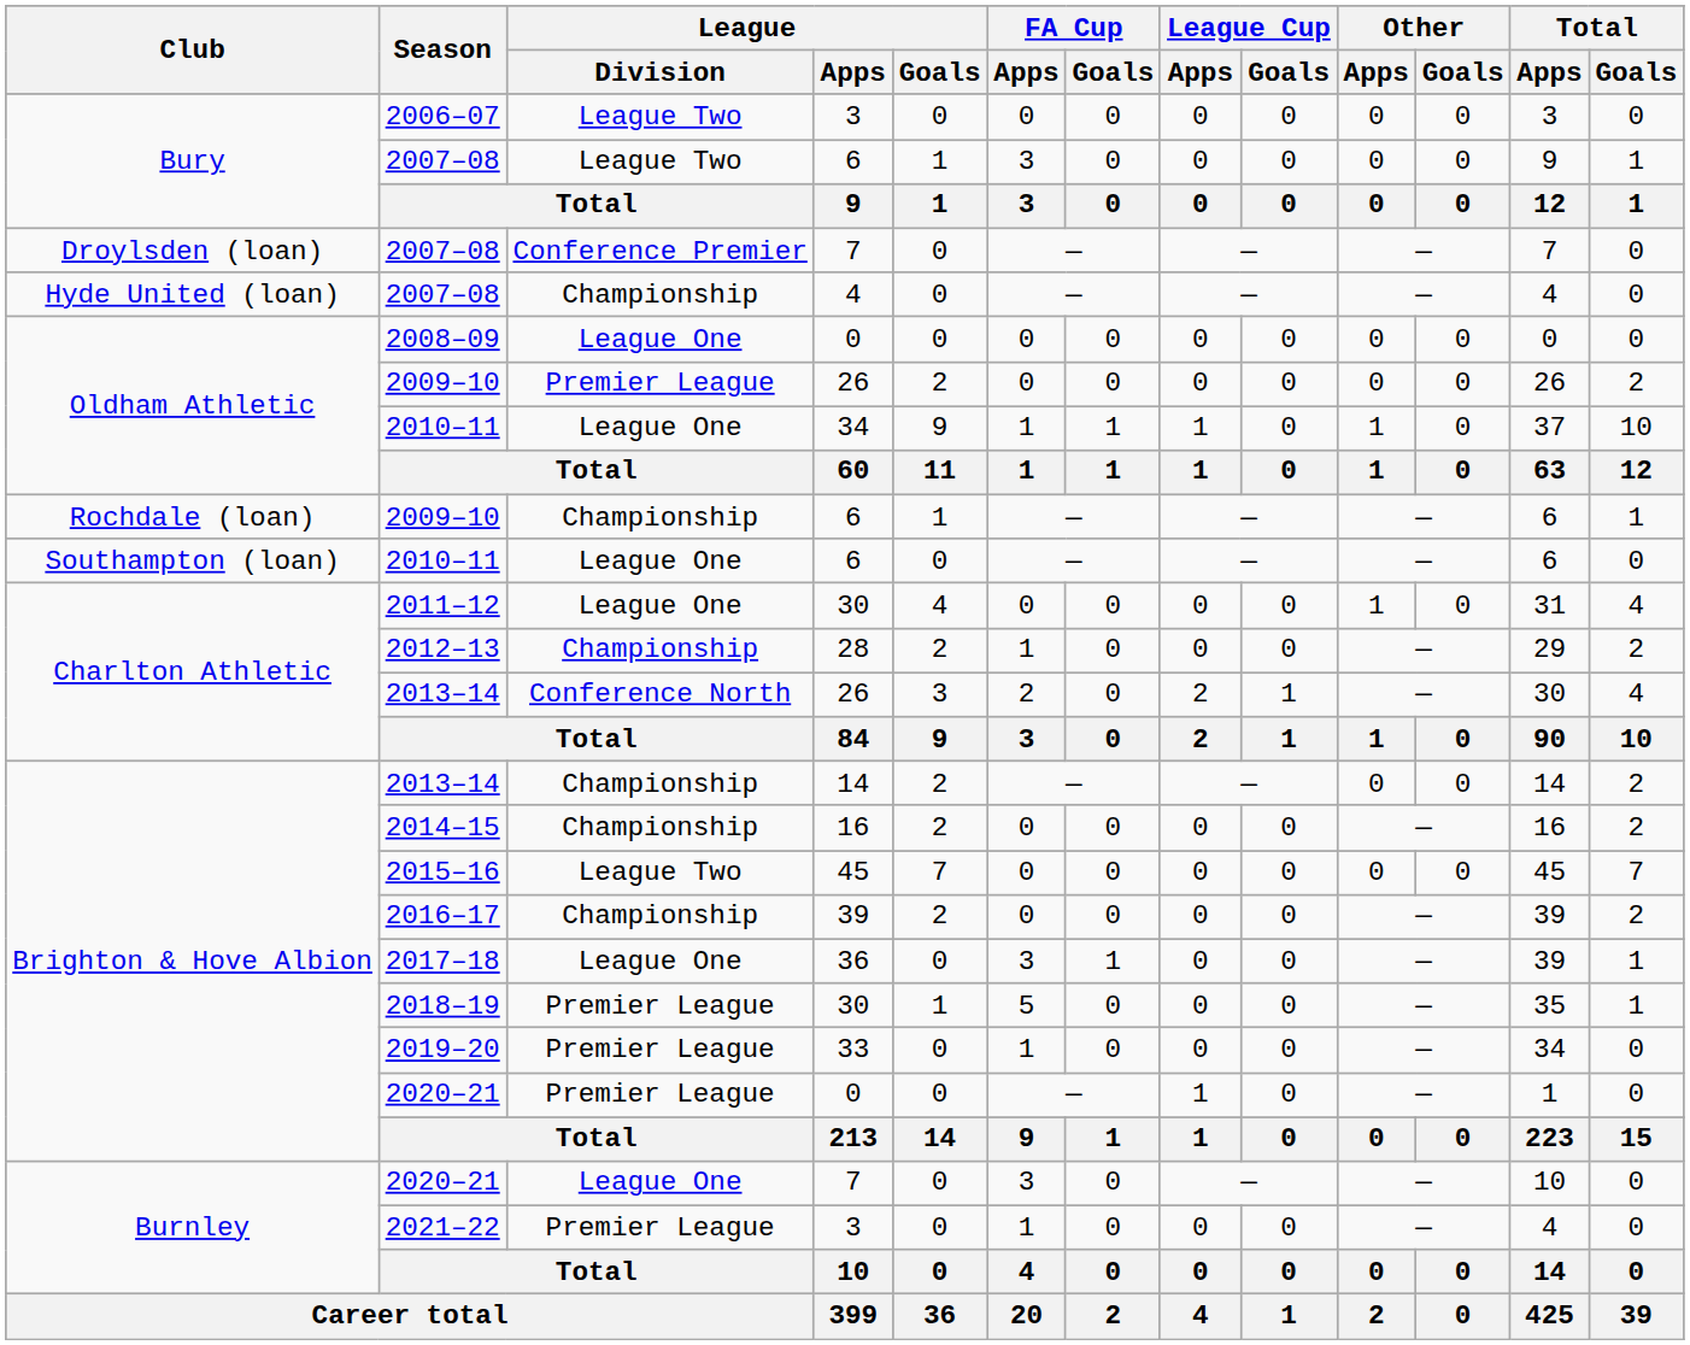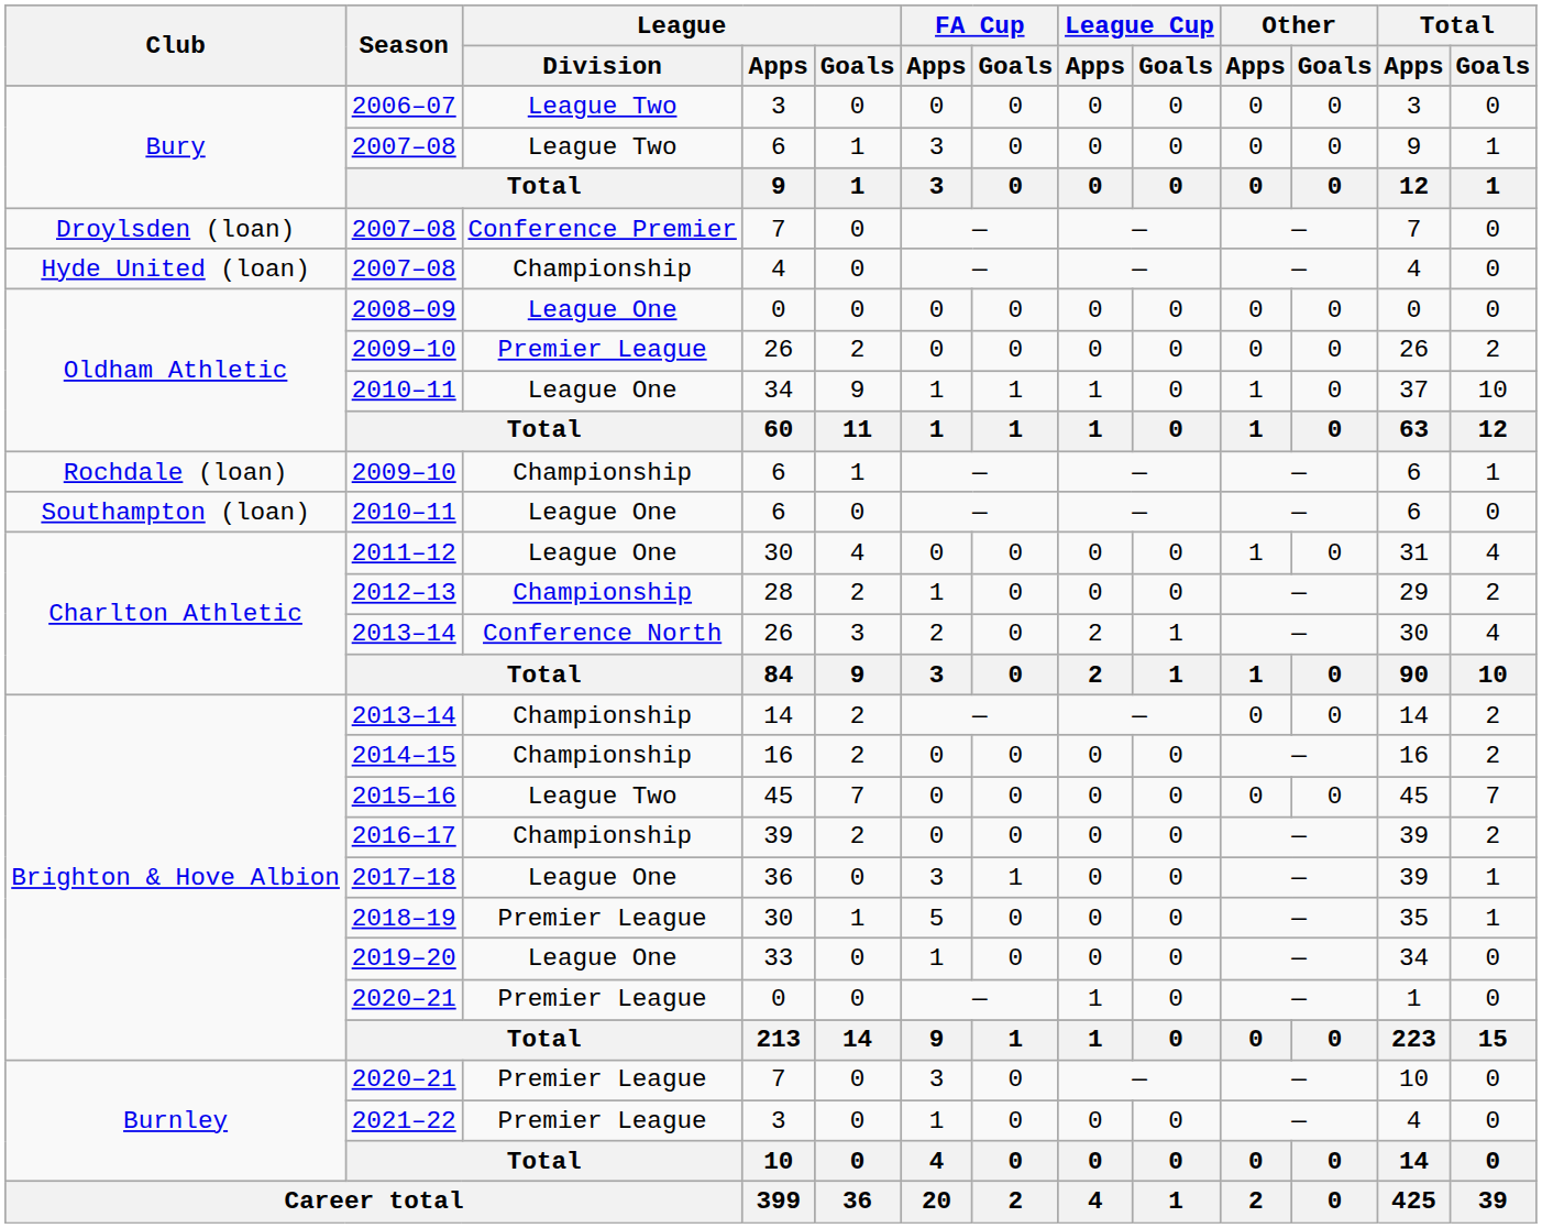 <table class=wikitable style=text-align:center>
 <tr>
 <th rowspan=2>Club</th>
 <th rowspan=2>Season</th>
 <th colspan=3>League</th>
 <th colspan=2><a href='#'>FA Cup</a></th>
 <th colspan=2><a href='#'>League Cup</a></th>
 <th colspan=2>Other</th>
 <th colspan=2>Total</th>
 </tr>
 <tr>
 <th>Division</th>
 <th>Apps</th>
 <th>Goals</th>
 <th>Apps</th>
 <th>Goals</th>
 <th>Apps</th>
 <th>Goals</th>
 <th>Apps</th>
 <th>Goals</th>
 <th>Apps</th>
 <th>Goals</th>
 </tr>
 <tr>
 <td rowspan=3><a href='#'>Bury</a></td>
 <td><a href='#'>2006–07</a></td>
 <td><a href='#'>League Two</a></td>
 <td>3</td>
 <td>0</td>
 <td>0</td>
 <td>0</td>
 <td>0</td>
 <td>0</td>
 <td>0</td>
 <td>0</td>
 <td>3</td>
 <td>0</td>
 </tr>
 <tr>
 <td><a href='#'>2007–08</a></td>
 <td>League Two</td>
 <td>6</td>
 <td>1</td>
 <td>3</td>
 <td>0</td>
 <td>0</td>
 <td>0</td>
 <td>0</td>
 <td>0</td>
 <td>9</td>
 <td>1</td>
 </tr>
 <tr>
 <th colspan=2>Total</th>
 <th>9</th>
 <th>1</th>
 <th>3</th>
 <th>0</th>
 <th>0</th>
 <th>0</th>
 <th>0</th>
 <th>0</th>
 <th>12</th>
 <th>1</th>
 </tr>
 <tr>
 <td><a href='#'>Droylsden</a> (loan)</td>
 <td><a href='#'>2007–08</a></td>
 <td><a href='#'>Conference Premier</a></td>
 <td>7</td>
 <td>0</td>
 <td colspan=2>—</td>
 <td colspan=2>—</td>
 <td colspan=2>—</td>
 <td>7</td>
 <td>0</td>
 </tr>
 <tr>
 <td><a href='#'>Hyde United</a> (loan)</td>
 <td><a href='#'>2007–08</a></td>
 <td>Championship</td>
 <td>4</td>
 <td>0</td>
 <td colspan=2>—</td>
 <td colspan=2>—</td>
 <td colspan=2>—</td>
 <td>4</td>
 <td>0</td>
 </tr>
 <tr>
 <td rowspan=4><a href='#'>Oldham Athletic</a></td>
 <td><a href='#'>2008–09</a></td>
 <td><a href='#'>League One</a></td>
 <td>0</td>
 <td>0</td>
 <td>0</td>
 <td>0</td>
 <td>0</td>
 <td>0</td>
 <td>0</td>
 <td>0</td>
 <td>0</td>
 <td>0</td>
 </tr>
 <tr>
 <td><a href='#'>2009–10</a></td>
 <td><a href='#'>Premier League</a></td>
 <td>26</td>
 <td>2</td>
 <td>0</td>
 <td>0</td>
 <td>0</td>
 <td>0</td>
 <td>0</td>
 <td>0</td>
 <td>26</td>
 <td>2</td>
 </tr>
 <tr>
 <td><a href='#'>2010–11</a></td>
 <td>League One</td>
 <td>34</td>
 <td>9</td>
 <td>1</td>
 <td>1</td>
 <td>1</td>
 <td>0</td>
 <td>1</td>
 <td>0</td>
 <td>37</td>
 <td>10</td>
 </tr>
 <tr>
 <th colspan=2>Total</th>
 <th>60</th>
 <th>11</th>
 <th>1</th>
 <th>1</th>
 <th>1</th>
 <th>0</th>
 <th>1</th>
 <th>0</th>
 <th>63</th>
 <th>12</th>
 </tr>
 <tr>
 <td><a href='#'>Rochdale</a> (loan)</td>
 <td><a href='#'>2009–10</a></td>
 <td>Championship</td>
 <td>6</td>
 <td>1</td>
 <td colspan=2>—</td>
 <td colspan=2>—</td>
 <td colspan=2>—</td>
 <td>6</td>
 <td>1</td>
 </tr>
 <tr>
 <td><a href='#'>Southampton</a> (loan)</td>
 <td><a href='#'>2010–11</a></td>
 <td>League One</td>
 <td>6</td>
 <td>0</td>
 <td colspan=2>—</td>
 <td colspan=2>—</td>
 <td colspan=2>—</td>
 <td>6</td>
 <td>0</td>
 </tr>
 <tr>
 <td rowspan=4><a href='#'>Charlton Athletic</a></td>
 <td><a href='#'>2011–12</a></td>
 <td>League One</td>
 <td>30</td>
 <td>4</td>
 <td>0</td>
 <td>0</td>
 <td>0</td>
 <td>0</td>
 <td>1</td>
 <td>0</td>
 <td>31</td>
 <td>4</td>
 </tr>
 <tr>
 <td><a href='#'>2012–13</a></td>
 <td><a href='#'>Championship</a></td>
 <td>28</td>
 <td>2</td>
 <td>1</td>
 <td>0</td>
 <td>0</td>
 <td>0</td>
 <td colspan=2>—</td>
 <td>29</td>
 <td>2</td>
 </tr>
 <tr>
 <td><a href='#'>2013–14</a></td>
 <td><a href='#'>Conference North</a></td>
 <td>26</td>
 <td>3</td>
 <td>2</td>
 <td>0</td>
 <td>2</td>
 <td>1</td>
 <td colspan=2>—</td>
 <td>30</td>
 <td>4</td>
 </tr>
 <tr>
 <th colspan=2>Total</th>
 <th>84</th>
 <th>9</th>
 <th>3</th>
 <th>0</th>
 <th>2</th>
 <th>1</th>
 <th>1</th>
 <th>0</th>
 <th>90</th>
 <th>10</th>
 </tr>
 <tr>
 <td rowspan=9><a href='#'>Brighton & Hove Albion</a></td>
 <td><a href='#'>2013–14</a></td>
 <td>Championship</td>
 <td>14</td>
 <td>2</td>
 <td colspan=2>—</td>
 <td colspan=2>—</td>
 <td>0</td>
 <td>0</td>
 <td>14</td>
 <td>2</td>
 </tr>
 <tr>
 <td><a href='#'>2014–15</a></td>
 <td>Championship</td>
 <td>16</td>
 <td>2</td>
 <td>0</td>
 <td>0</td>
 <td>0</td>
 <td>0</td>
 <td colspan=2>—</td>
 <td>16</td>
 <td>2</td>
 </tr>
 <tr>
 <td><a href='#'>2015–16</a></td>
 <td>League Two</td>
 <td>45</td>
 <td>7</td>
 <td>0</td>
 <td>0</td>
 <td>0</td>
 <td>0</td>
 <td>0</td>
 <td>0</td>
 <td>45</td>
 <td>7</td>
 </tr>
 <tr>
 <td><a href='#'>2016–17</a></td>
 <td>Championship</td>
 <td>39</td>
 <td>2</td>
 <td>0</td>
 <td>0</td>
 <td>0</td>
 <td>0</td>
 <td colspan=2>—</td>
 <td>39</td>
 <td>2</td>
 </tr>
 <tr>
 <td><a href='#'>2017–18</a></td>
 <td>League One</td>
 <td>36</td>
 <td>0</td>
 <td>3</td>
 <td>1</td>
 <td>0</td>
 <td>0</td>
 <td colspan=2>—</td>
 <td>39</td>
 <td>1</td>
 </tr>
 <tr>
 <td><a href='#'>2018–19</a></td>
 <td>Premier League</td>
 <td>30</td>
 <td>1</td>
 <td>5</td>
 <td>0</td>
 <td>0</td>
 <td>0</td>
 <td colspan=2>—</td>
 <td>35</td>
 <td>1</td>
 </tr>
 <tr>
 <td><a href='#'>2019–20</a></td>
-<td>Premier League</td>
+<td>League One</td>
 <td>33</td>
 <td>0</td>
 <td>1</td>
 <td>0</td>
 <td>0</td>
 <td>0</td>
 <td colspan=2>—</td>
 <td>34</td>
 <td>0</td>
 </tr>
 <tr>
 <td><a href='#'>2020–21</a></td>
 <td>Premier League</td>
 <td>0</td>
 <td>0</td>
 <td colspan=2>—</td>
 <td>1</td>
 <td>0</td>
 <td colspan=2>—</td>
 <td>1</td>
 <td>0</td>
 </tr>
 <tr>
 <th colspan=2>Total</th>
 <th>213</th>
 <th>14</th>
 <th>9</th>
 <th>1</th>
 <th>1</th>
 <th>0</th>
 <th>0</th>
 <th>0</th>
 <th>223</th>
 <th>15</th>
 </tr>
 <tr>
 <td rowspan=3><a href='#'>Burnley</a></td>
 <td><a href='#'>2020–21</a></td>
-<td><a href='#'>League One</a></td>
+<td>Premier League</td>
 <td>7</td>
 <td>0</td>
 <td>3</td>
 <td>0</td>
 <td colspan=2>—</td>
 <td colspan=2>—</td>
 <td>10</td>
 <td>0</td>
 </tr>
 <tr>
 <td><a href='#'>2021–22</a></td>
 <td>Premier League</td>
 <td>3</td>
 <td>0</td>
 <td>1</td>
 <td>0</td>
 <td>0</td>
 <td>0</td>
 <td colspan=2>—</td>
 <td>4</td>
 <td>0</td>
 </tr>
 <tr>
 <th colspan=2>Total</th>
 <th>10</th>
 <th>0</th>
 <th>4</th>
 <th>0</th>
 <th>0</th>
 <th>0</th>
 <th>0</th>
 <th>0</th>
 <th>14</th>
 <th>0</th>
 </tr>
 <tr>
 <th colspan=3>Career total</th>
 <th>399</th>
 <th>36</th>
 <th>20</th>
 <th>2</th>
 <th>4</th>
 <th>1</th>
 <th>2</th>
 <th>0</th>
 <th>425</th>
 <th>39</th>
 </tr>
 </table>
